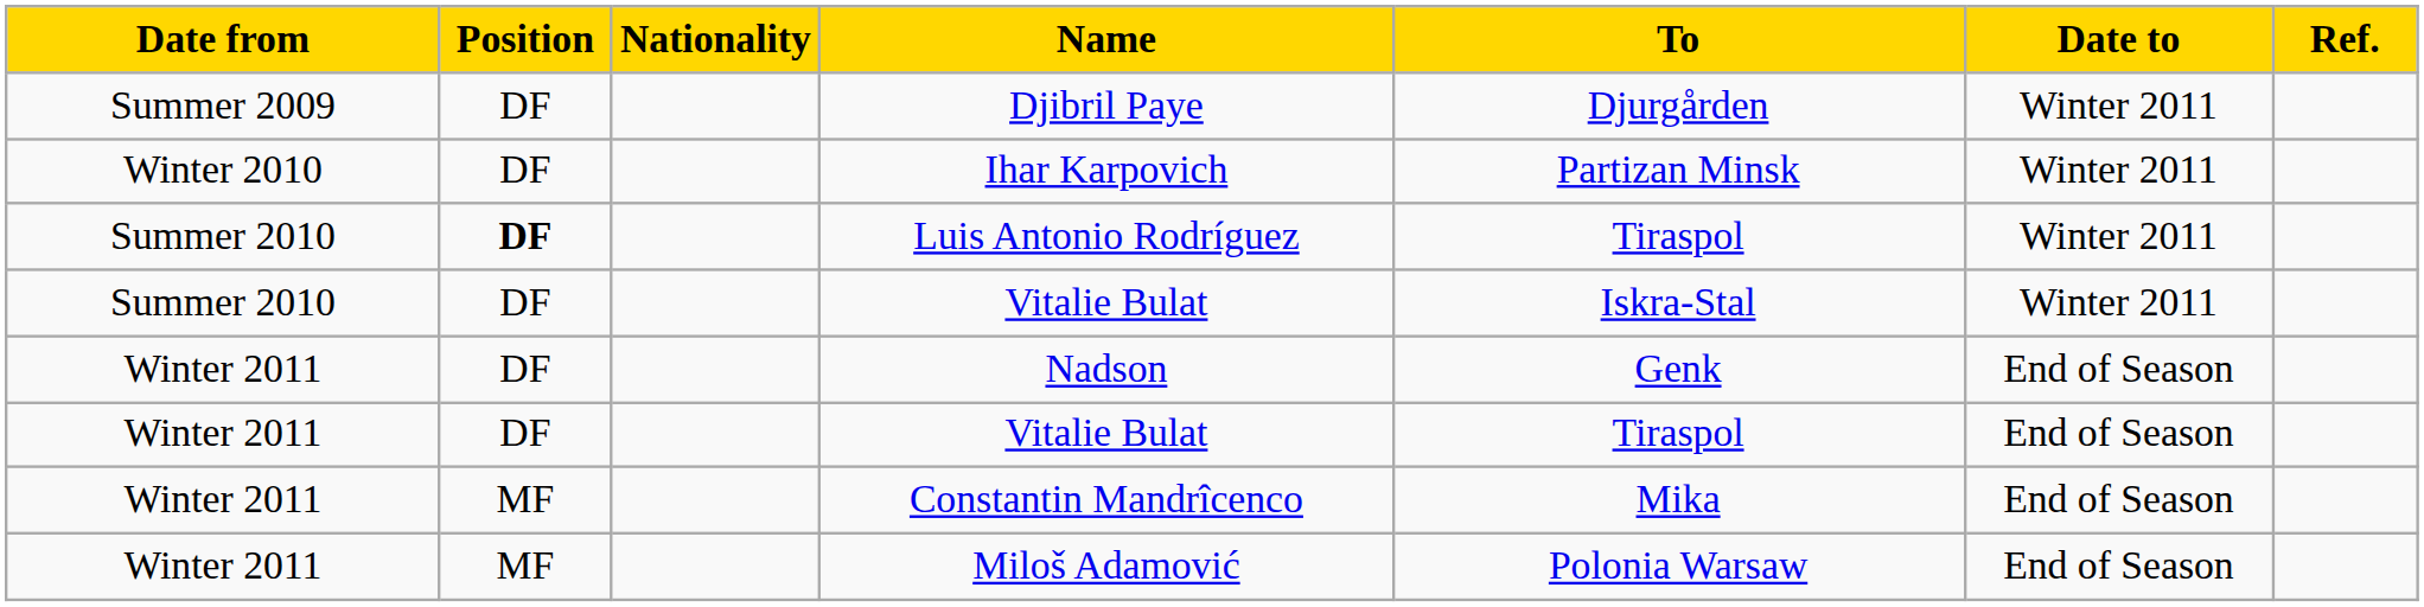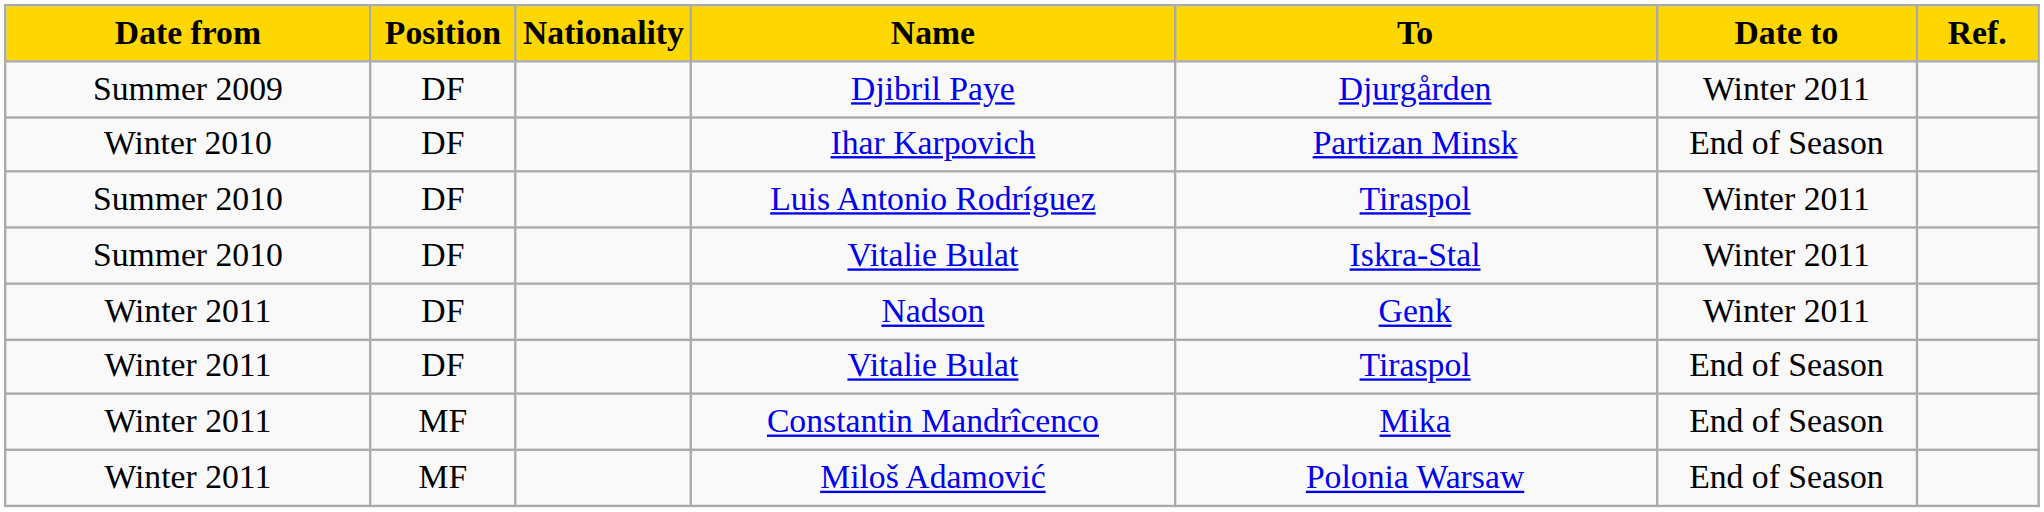 <table class="wikitable" style="text-align:center; font-size:90%; ">
 <tr>
 <th style="background:gold; color:black; width:150px;">Date from</th>
 <th style="background:gold; color:black; width:55px;">Position</th>
 <th style="background:gold; color:black; width:55px;">Nationality</th>
 <th style="background:gold; color:black; width:200px;">Name</th>
 <th style="background:gold; color:black; width:200px;">To</th>
 <th style="background:gold; color:black; width:105px;">Date to</th>
 <th style="background:gold; color:black; width:45px;">Ref.</th>
 </tr>
 <tr>
 <td>Summer 2009</td>
 <td>DF</td>
 <td></td>
 <td><a href='#'>Djibril Paye</a></td>
 <td><a href='#'>Djurgården</a></td>
 <td>Winter 2011</td>
 <td></td>
 </tr>
 <tr>
 <td>Winter 2010</td>
 <td>DF</td>
 <td></td>
 <td><a href='#'>Ihar Karpovich</a></td>
 <td><a href='#'>Partizan Minsk</a></td>
-<td>Winter 2011</td>
+<td>End of Season</td>
 <td></td>
 </tr>
 <tr>
 <td>Summer 2010</td>
-<td><strong>DF</strong></td>
+<td>DF</td>
 <td></td>
 <td><a href='#'>Luis Antonio Rodríguez</a></td>
 <td><a href='#'>Tiraspol</a></td>
 <td>Winter 2011</td>
 <td></td>
 </tr>
 <tr>
 <td>Summer 2010</td>
 <td>DF</td>
 <td></td>
 <td><a href='#'>Vitalie Bulat</a></td>
 <td><a href='#'>Iskra-Stal</a></td>
 <td>Winter 2011</td>
 <td></td>
 </tr>
 <tr>
 <td>Winter 2011</td>
 <td>DF</td>
 <td></td>
 <td><a href='#'>Nadson</a></td>
 <td><a href='#'>Genk</a></td>
-<td>End of Season</td>
+<td>Winter 2011</td>
 <td></td>
 </tr>
 <tr>
 <td>Winter 2011</td>
 <td>DF</td>
 <td></td>
 <td><a href='#'>Vitalie Bulat</a></td>
 <td><a href='#'>Tiraspol</a></td>
 <td>End of Season</td>
 <td></td>
 </tr>
 <tr>
 <td>Winter 2011</td>
 <td>MF</td>
 <td></td>
 <td><a href='#'>Constantin Mandrîcenco</a></td>
 <td><a href='#'>Mika</a></td>
 <td>End of Season</td>
 <td></td>
 </tr>
 <tr>
 <td>Winter 2011</td>
 <td>MF</td>
 <td></td>
 <td><a href='#'>Miloš Adamović</a></td>
 <td><a href='#'>Polonia Warsaw</a></td>
 <td>End of Season</td>
 <td></td>
 </tr>
 </table>
